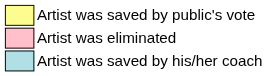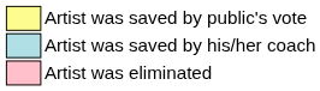 <table class="toccolours" style="font-size: 100%; white-space: nowrap;">
 <tr>
 <td style="background:#FDFC8F; border:1px solid black;">      </td>
 <td>Artist was saved by public's vote</td>
 </tr>
 <tr>
+<td style="background:#B0E0E6; border:1px solid black;">      </td>
+<td>Artist was saved by his/her coach</td>
+</tr>
+<tr>
 <td style="background:#FFC0CB; border:1px solid black;">      </td>
 <td>Artist was eliminated</td>
 </tr>
-<tr>
-<td style="background:#B0E0E6; border:1px solid black;">      </td>
-<td>Artist was saved by his/her coach</td>
-</tr>
 </table>
